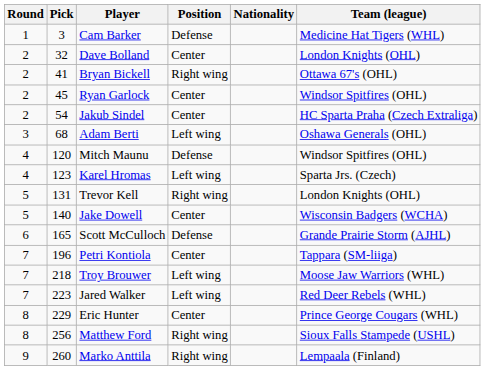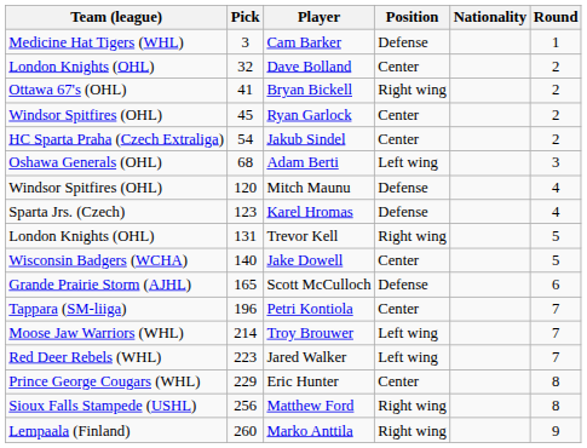 <table class="wikitable" style="text-align:left">
 <tr>
-<th>Round</th>
+<th>Team (league)</th>
 <th>Pick</th>
 <th>Player</th>
 <th>Position</th>
 <th>Nationality</th>
-<th>Team (league)</th>
+<th>Round</th>
 </tr>
 <tr>
-<td style="text-align:center">1</td>
+<td><a href='#'>Medicine Hat Tigers</a> (<a href='#'>WHL</a>)</td>
 <td style="text-align:center">3</td>
 <td><a href='#'>Cam Barker</a></td>
 <td>Defense</td>
 <td></td>
-<td><a href='#'>Medicine Hat Tigers</a> (<a href='#'>WHL</a>)</td>
+<td style="text-align:center">1</td>
 </tr>
 <tr>
-<td style="text-align:center">2</td>
+<td><a href='#'>London Knights</a> (<a href='#'>OHL</a>)</td>
 <td style="text-align:center">32</td>
 <td><a href='#'>Dave Bolland</a></td>
 <td>Center</td>
 <td></td>
-<td><a href='#'>London Knights</a> (<a href='#'>OHL</a>)</td>
+<td style="text-align:center">2</td>
 </tr>
 <tr>
-<td style="text-align:center">2</td>
+<td><a href='#'>Ottawa 67's</a> (OHL)</td>
 <td style="text-align:center">41</td>
 <td><a href='#'>Bryan Bickell</a></td>
 <td>Right wing</td>
 <td></td>
-<td><a href='#'>Ottawa 67's</a> (OHL)</td>
+<td style="text-align:center">2</td>
 </tr>
 <tr>
-<td style="text-align:center">2</td>
+<td><a href='#'>Windsor Spitfires</a> (OHL)</td>
 <td style="text-align:center">45</td>
 <td><a href='#'>Ryan Garlock</a></td>
 <td>Center</td>
 <td></td>
-<td><a href='#'>Windsor Spitfires</a> (OHL)</td>
+<td style="text-align:center">2</td>
 </tr>
 <tr>
-<td style="text-align:center">2</td>
+<td><a href='#'>HC Sparta Praha</a> (<a href='#'>Czech Extraliga</a>)</td>
 <td style="text-align:center">54</td>
 <td><a href='#'>Jakub Sindel</a></td>
 <td>Center</td>
 <td></td>
-<td><a href='#'>HC Sparta Praha</a> (<a href='#'>Czech Extraliga</a>)</td>
+<td style="text-align:center">2</td>
 </tr>
 <tr>
-<td style="text-align:center">3</td>
+<td><a href='#'>Oshawa Generals</a> (OHL)</td>
 <td style="text-align:center">68</td>
 <td><a href='#'>Adam Berti</a></td>
 <td>Left wing</td>
 <td></td>
-<td><a href='#'>Oshawa Generals</a> (OHL)</td>
+<td style="text-align:center">3</td>
 </tr>
 <tr>
-<td style="text-align:center">4</td>
+<td>Windsor Spitfires (OHL)</td>
 <td style="text-align:center">120</td>
 <td>Mitch Maunu</td>
 <td>Defense</td>
 <td></td>
-<td>Windsor Spitfires (OHL)</td>
+<td style="text-align:center">4</td>
 </tr>
 <tr>
-<td style="text-align:center">4</td>
+<td>Sparta Jrs. (Czech)</td>
 <td style="text-align:center">123</td>
 <td><a href='#'>Karel Hromas</a></td>
-<td>Left wing</td>
+<td>Defense</td>
 <td></td>
-<td>Sparta Jrs. (Czech)</td>
+<td style="text-align:center">4</td>
 </tr>
 <tr>
-<td style="text-align:center">5</td>
+<td>London Knights (OHL)</td>
 <td style="text-align:center">131</td>
 <td>Trevor Kell</td>
 <td>Right wing</td>
 <td></td>
-<td>London Knights (OHL)</td>
+<td style="text-align:center">5</td>
 </tr>
 <tr>
-<td style="text-align:center">5</td>
+<td><a href='#'>Wisconsin Badgers</a> (<a href='#'>WCHA</a>)</td>
 <td style="text-align:center">140</td>
 <td><a href='#'>Jake Dowell</a></td>
 <td>Center</td>
 <td></td>
-<td><a href='#'>Wisconsin Badgers</a> (<a href='#'>WCHA</a>)</td>
+<td style="text-align:center">5</td>
 </tr>
 <tr>
-<td style="text-align:center">6</td>
+<td><a href='#'>Grande Prairie Storm</a> (<a href='#'>AJHL</a>)</td>
 <td style="text-align:center">165</td>
 <td>Scott McCulloch</td>
 <td>Defense</td>
 <td></td>
-<td><a href='#'>Grande Prairie Storm</a> (<a href='#'>AJHL</a>)</td>
+<td style="text-align:center">6</td>
 </tr>
 <tr>
-<td style="text-align:center">7</td>
+<td><a href='#'>Tappara</a> (<a href='#'>SM-liiga</a>)</td>
 <td style="text-align:center">196</td>
 <td><a href='#'>Petri Kontiola</a></td>
 <td>Center</td>
 <td></td>
-<td><a href='#'>Tappara</a> (<a href='#'>SM-liiga</a>)</td>
+<td style="text-align:center">7</td>
 </tr>
 <tr>
-<td style="text-align:center">7</td>
-<td style="text-align:center">218</td>
+<td><a href='#'>Moose Jaw Warriors</a> (WHL)</td>
+<td style="text-align:center">214</td>
 <td><a href='#'>Troy Brouwer</a></td>
 <td>Left wing</td>
 <td></td>
-<td><a href='#'>Moose Jaw Warriors</a> (WHL)</td>
+<td style="text-align:center">7</td>
 </tr>
 <tr>
-<td style="text-align:center">7</td>
+<td><a href='#'>Red Deer Rebels</a> (WHL)</td>
 <td style="text-align:center">223</td>
 <td>Jared Walker</td>
 <td>Left wing</td>
 <td></td>
-<td><a href='#'>Red Deer Rebels</a> (WHL)</td>
+<td style="text-align:center">7</td>
 </tr>
 <tr>
-<td style="text-align:center">8</td>
+<td><a href='#'>Prince George Cougars</a> (WHL)</td>
 <td style="text-align:center">229</td>
 <td>Eric Hunter</td>
 <td>Center</td>
 <td></td>
-<td><a href='#'>Prince George Cougars</a> (WHL)</td>
+<td style="text-align:center">8</td>
 </tr>
 <tr>
-<td style="text-align:center">8</td>
+<td><a href='#'>Sioux Falls Stampede</a> (<a href='#'>USHL</a>)</td>
 <td style="text-align:center">256</td>
 <td><a href='#'>Matthew Ford</a></td>
 <td>Right wing</td>
 <td></td>
-<td><a href='#'>Sioux Falls Stampede</a> (<a href='#'>USHL</a>)</td>
+<td style="text-align:center">8</td>
 </tr>
 <tr>
-<td style="text-align:center">9</td>
+<td><a href='#'>Lempaala</a> (Finland)</td>
 <td style="text-align:center">260</td>
 <td><a href='#'>Marko Anttila</a></td>
 <td>Right wing</td>
 <td></td>
-<td><a href='#'>Lempaala</a> (Finland)</td>
+<td style="text-align:center">9</td>
 </tr>
 </table>
